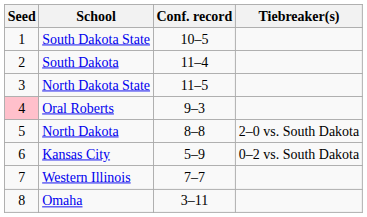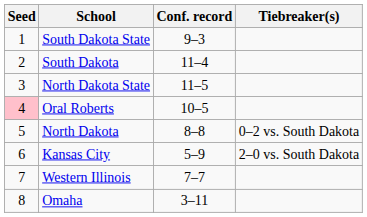 <table class="wikitable" style="white-space:nowrap; font-size:95%;text-align:center">
 <tr>
 <th>Seed</th>
 <th>School</th>
 <th>Conf. record</th>
 <th>Tiebreaker(s)</th>
 </tr>
 <tr>
 <td>1</td>
 <td align=left><a href='#'>South Dakota State</a></td>
-<td>10–5</td>
+<td>9–3</td>
 <td></td>
 </tr>
 <tr>
 <td>2</td>
 <td align=left><a href='#'>South Dakota</a></td>
 <td>11–4</td>
 <td></td>
 </tr>
 <tr>
 <td>3</td>
 <td align=left><a href='#'>North Dakota State</a></td>
 <td>11–5</td>
 <td></td>
 </tr>
 <tr>
 <td style="background: pink;">4</td>
 <td align=left><a href='#'>Oral Roberts</a></td>
-<td>9–3</td>
+<td>10–5</td>
 <td></td>
 </tr>
 <tr>
 <td>5</td>
 <td align=left><a href='#'>North Dakota</a></td>
 <td>8–8</td>
-<td>2–0 vs. South Dakota</td>
+<td>0–2 vs. South Dakota</td>
 </tr>
 <tr>
 <td>6</td>
 <td align=left><a href='#'>Kansas City</a></td>
 <td>5–9</td>
-<td>0–2 vs. South Dakota</td>
+<td>2–0 vs. South Dakota</td>
 </tr>
 <tr>
 <td>7</td>
 <td align=left><a href='#'>Western Illinois</a></td>
 <td>7–7</td>
 <td></td>
 </tr>
 <tr>
 <td>8</td>
 <td align=left><a href='#'>Omaha</a></td>
 <td>3–11</td>
 <td></td>
 </tr>
 </table>
